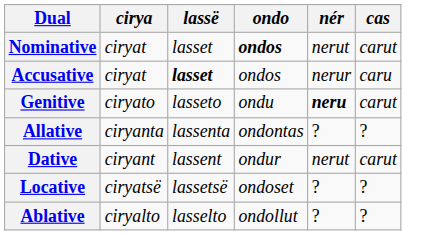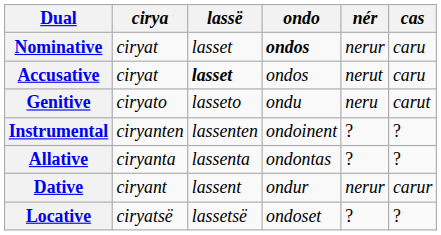 <table class="wikitable">
 <tr>
 <th><a href='#'>Dual</a></th>
 <th><em>cirya</em></th>
 <th><em>lassë</em></th>
 <th><em>ondo</em></th>
 <th><em>nér</em></th>
 <th><em>cas</em></th>
 </tr>
 <tr>
 <th><a href='#'>Nominative</a></th>
 <td><em>ciryat</em></td>
 <td><em>lasset</em></td>
 <td><strong><em>ondos</em></strong></td>
-<td><em>nerut</em></td>
-<td><em>carut</em></td>
+<td><em>nerur</em></td>
+<td><em>caru</em></td>
 </tr>
 <tr>
 <th><a href='#'>Accusative</a></th>
 <td><em>ciryat</em></td>
 <td><strong><em>lasset</em></strong></td>
 <td><em>ondos</em></td>
-<td><em>nerur</em></td>
+<td><em>nerut</em></td>
 <td><em>caru</em></td>
 </tr>
 <tr>
 <th><a href='#'>Genitive</a></th>
 <td><em>ciryato</em></td>
 <td><em>lasseto</em></td>
 <td><em>ondu</em></td>
-<td><strong><em>neru</em></strong></td>
+<td><em>neru</em></td>
 <td><em>carut</em></td>
+</tr>
+<tr>
+<th><a href='#'>Instrumental</a></th>
+<td><em>ciryanten</em></td>
+<td><em>lassenten</em></td>
+<td><em>ondoinent</em></td>
+<td>?</td>
+<td>?</td>
 </tr>
 <tr>
 <th><a href='#'>Allative</a></th>
 <td><em>ciryanta</em></td>
 <td><em>lassenta</em></td>
 <td><em>ondontas</em></td>
 <td>?</td>
 <td>?</td>
 </tr>
 <tr>
 <th><a href='#'>Dative</a></th>
 <td><em>ciryant</em></td>
 <td><em>lassent</em></td>
 <td><em>ondur</em></td>
-<td><em>nerut</em></td>
-<td><em>carut</em></td>
+<td><em>nerur</em></td>
+<td><em>carur</em></td>
 </tr>
 <tr>
 <th><a href='#'>Locative</a></th>
 <td><em>ciryatsë</em></td>
 <td><em>lassetsë</em></td>
 <td><em>ondoset</em></td>
 <td>?</td>
 <td>?</td>
 </tr>
-<tr>
-<th><a href='#'>Ablative</a></th>
-<td><em>ciryalto</em></td>
-<td><em>lasselto</em></td>
-<td><em>ondollut</em></td>
-<td>?</td>
-<td>?</td>
-</tr>
 </table>
